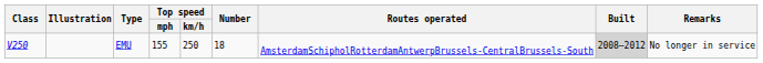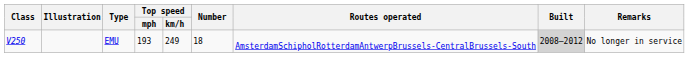 <table class="wikitable">
 <tr ---- bgcolor=#f9f9f9>
 <th rowspan="2"> Class </th>
 <th rowspan="2">Illustration</th>
 <th rowspan="2"> Type </th>
 <th colspan="2"> Top speed </th>
 <th rowspan="2"> Number </th>
 <th rowspan="2"> Routes operated </th>
 <th rowspan="2"> Built </th>
 <th rowspan="2"> Remarks </th>
 </tr>
 <tr ---- bgcolor=#f9f9f9>
 <th> mph </th>
 <th>km/h </th>
 </tr>
 <tr>
 <td><a href='#'><em>V250</em></a></td>
 <td></td>
 <td><a href='#'>EMU</a></td>
-<td>155</td>
-<td>250</td>
+<td>193</td>
+<td>249</td>
 <td>18</td>
 <td><br><a href='#'>Amsterdam</a><a href='#'>Schiphol</a><a href='#'>Rotterdam</a><a href='#'>Antwerp</a><a href='#'>Brussels-Central</a><a href='#'>Brussels-South</a></td>
 <td style="background: lightgrey;">2008–2012</td>
 <td>No longer in service</td>
 </tr>
 </table>
